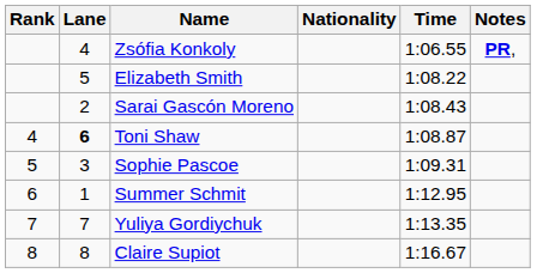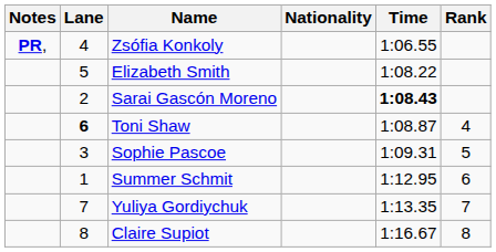 <table class="wikitable sortable" style="text-align:center">
 <tr>
-<th>Rank</th>
+<th>Notes</th>
 <th>Lane</th>
 <th>Name</th>
 <th>Nationality</th>
 <th>Time</th>
-<th>Notes</th>
+<th>Rank</th>
 </tr>
 <tr>
-<td></td>
+<td><strong><a href='#'>PR</a></strong>, <strong></strong></td>
 <td>4</td>
 <td align=left><a href='#'>Zsófia Konkoly</a></td>
 <td align=left></td>
 <td>1:06.55</td>
-<td><strong><a href='#'>PR</a></strong>, <strong></strong></td>
+<td></td>
 </tr>
 <tr>
 <td></td>
 <td>5</td>
 <td align=left><a href='#'>Elizabeth Smith</a></td>
 <td align=left></td>
 <td>1:08.22</td>
 <td></td>
 </tr>
 <tr>
 <td></td>
 <td>2</td>
 <td align=left><a href='#'>Sarai Gascón Moreno</a></td>
 <td align=left></td>
-<td>1:08.43</td>
+<td><strong>1:08.43</strong></td>
 <td></td>
 </tr>
 <tr>
-<td>4</td>
+<td></td>
 <td><strong>6</strong></td>
 <td align=left><a href='#'>Toni Shaw</a></td>
 <td align=left></td>
 <td>1:08.87</td>
-<td></td>
+<td>4</td>
 </tr>
 <tr>
-<td>5</td>
+<td></td>
 <td>3</td>
 <td align=left><a href='#'>Sophie Pascoe</a></td>
 <td align=left></td>
 <td>1:09.31</td>
-<td></td>
+<td>5</td>
 </tr>
 <tr>
-<td>6</td>
+<td></td>
 <td>1</td>
 <td align=left><a href='#'>Summer Schmit</a></td>
 <td align=left></td>
 <td>1:12.95</td>
-<td></td>
+<td>6</td>
 </tr>
 <tr>
-<td>7</td>
+<td></td>
 <td>7</td>
 <td align=left><a href='#'>Yuliya Gordiychuk</a></td>
 <td align=left></td>
 <td>1:13.35</td>
-<td></td>
+<td>7</td>
 </tr>
 <tr>
-<td>8</td>
+<td></td>
 <td>8</td>
 <td align=left><a href='#'>Claire Supiot</a></td>
 <td align=left></td>
 <td>1:16.67</td>
-<td></td>
+<td>8</td>
 </tr>
 </table>
